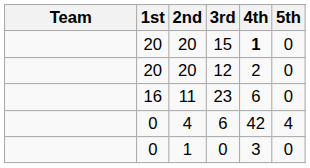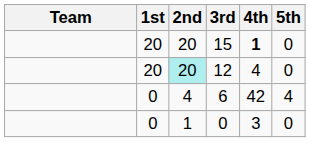 <table class="wikitable" style="text-align:center">
 <tr>
 <th width="120px">Team</th>
 <th>1st</th>
 <th>2nd</th>
 <th>3rd</th>
 <th>4th</th>
 <th>5th</th>
 </tr>
 <tr>
 <td></td>
 <td>20</td>
 <td>20</td>
 <td>15</td>
 <td><strong>1</strong></td>
 <td>0</td>
 </tr>
 <tr>
 <td></td>
 <td>20</td>
-<td>20</td>
+<td style="background: paleturquoise;">20</td>
 <td>12</td>
-<td>2</td>
-<td>0</td>
-</tr>
-<tr>
-<td></td>
-<td>16</td>
-<td>11</td>
-<td>23</td>
-<td>6</td>
+<td>4</td>
 <td>0</td>
 </tr>
 <tr>
 <td></td>
 <td>0</td>
 <td>4</td>
 <td>6</td>
 <td>42</td>
 <td>4</td>
 </tr>
 <tr>
 <td></td>
 <td>0</td>
 <td>1</td>
 <td>0</td>
 <td>3</td>
 <td>0</td>
 </tr>
 </table>
